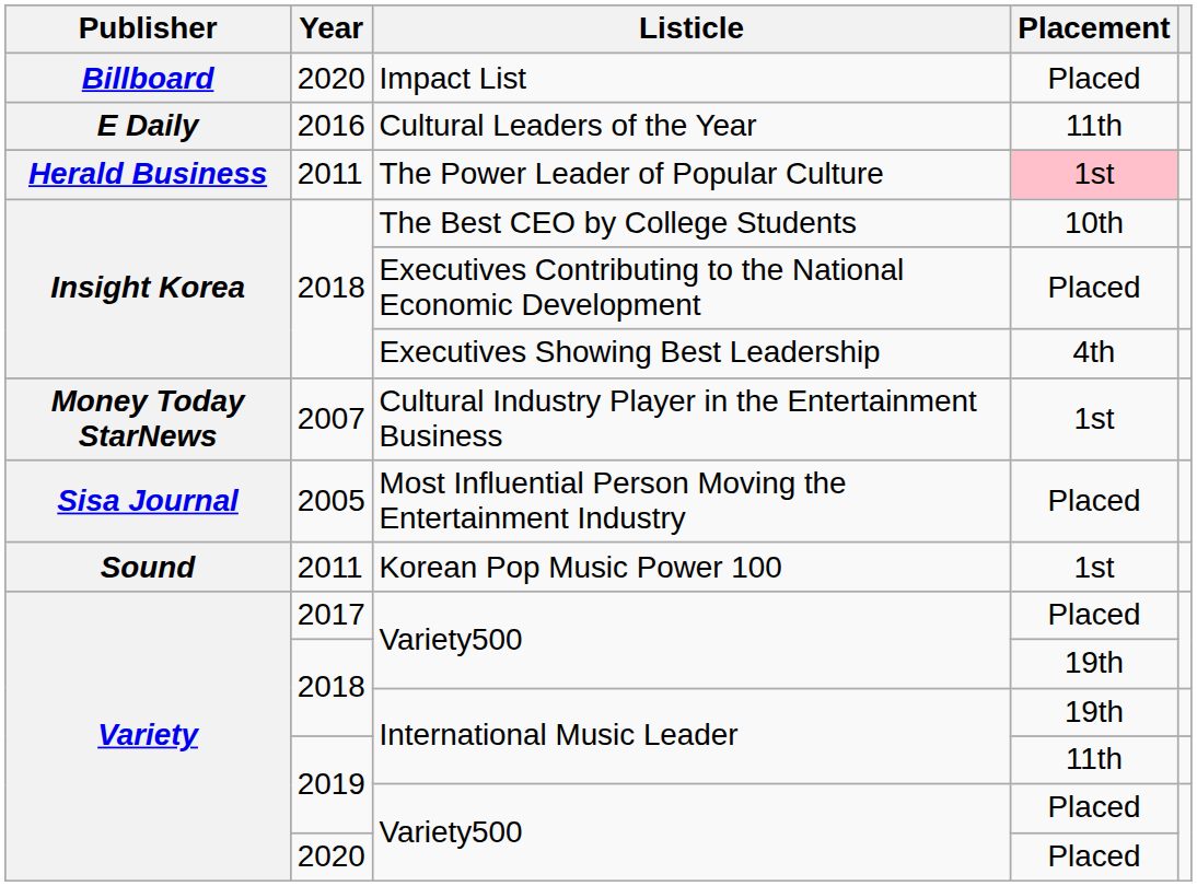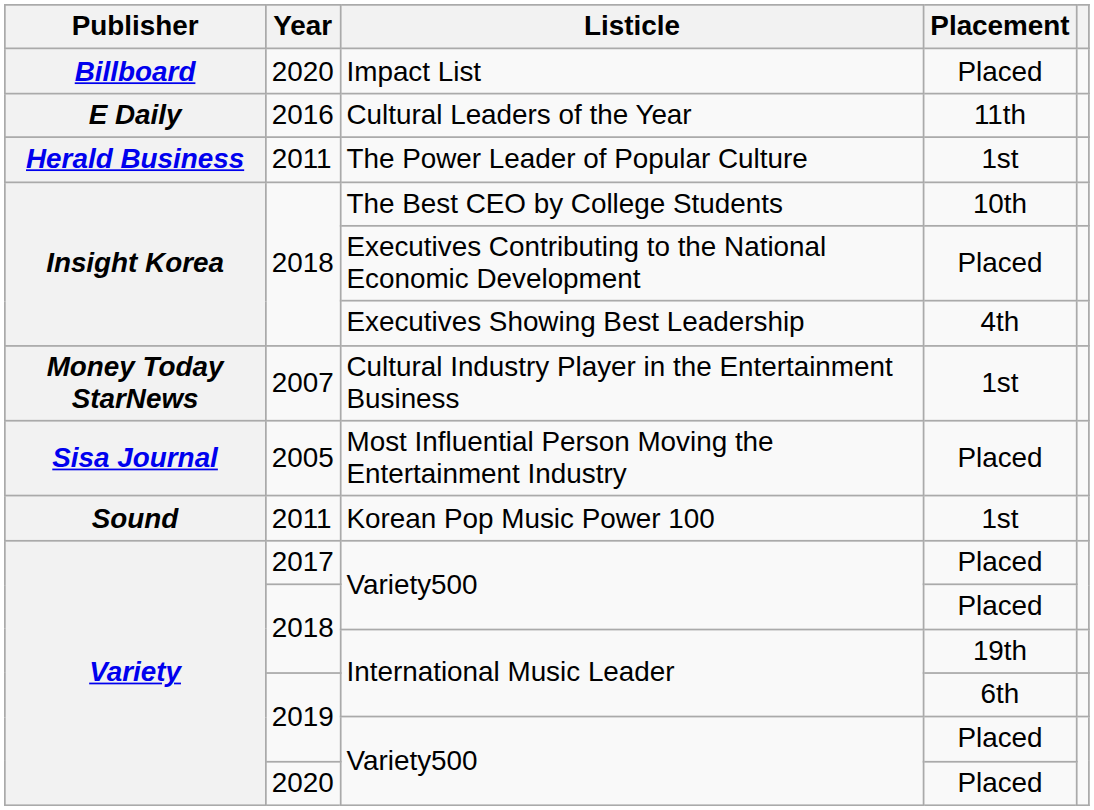 <table class="wikitable plainrowheaders sortable" style="margin-right: 0;">
 <tr>
 <th scope="col">Publisher</th>
 <th scope="col">Year</th>
 <th scope="col">Listicle</th>
 <th scope="col">Placement</th>
 <th scope="col" class="unsortable"></th>
 </tr>
 <tr>
 <th scope="row"><em><a href='#'>Billboard</a></em></th>
 <td>2020</td>
 <td>Impact List</td>
 <td style="text-align:center;">Placed</td>
 <td style="text-align:center;"></td>
 </tr>
 <tr>
 <th scope="row"><em>E Daily</em></th>
 <td>2016</td>
 <td>Cultural Leaders of the Year</td>
 <td style="text-align:center;">11th</td>
 <td style="text-align:center;"></td>
 </tr>
 <tr>
 <th scope="row"><em><a href='#'>Herald Business</a></em></th>
 <td>2011</td>
 <td>The Power Leader of Popular Culture</td>
-<td style="background: pink; text-align:center;">1st</td>
+<td style="text-align:center;">1st</td>
 <td style="text-align:center;"></td>
 </tr>
 <tr>
 <th rowspan="3" scope="row"><em>Insight Korea</em></th>
 <td rowspan="3">2018</td>
 <td>The Best CEO by College Students</td>
 <td style="text-align:center;">10th</td>
 <td style="text-align:center;"></td>
 </tr>
 <tr>
 <td>Executives Contributing to the National Economic Development</td>
 <td style="text-align:center;">Placed</td>
 <td style="text-align:center;"></td>
 </tr>
 <tr>
 <td>Executives Showing Best Leadership</td>
 <td style="text-align:center;">4th</td>
 <td style="text-align:center;"></td>
 </tr>
 <tr>
 <th scope="row"><em>Money Today StarNews</em></th>
 <td>2007</td>
 <td>Cultural Industry Player in the Entertainment Business</td>
 <td style="text-align:center;">1st</td>
 <td style="text-align:center;"></td>
 </tr>
 <tr>
 <th scope="row"><em><a href='#'>Sisa Journal</a></em></th>
 <td>2005</td>
 <td>Most Influential Person Moving the Entertainment Industry</td>
 <td style="text-align:center;">Placed</td>
 <td style="text-align:center;"></td>
 </tr>
 <tr>
 <th scope="row"><em>Sound</em></th>
 <td>2011</td>
 <td>Korean Pop Music Power 100</td>
 <td style="text-align:center;">1st</td>
 <td style="text-align:center;"></td>
 </tr>
 <tr>
 <th rowspan="6" scope="row"><em><a href='#'>Variety</a></em></th>
 <td>2017</td>
 <td rowspan="2">Variety500</td>
 <td style="text-align:center;">Placed</td>
 <td rowspan="2" style="text-align:center;"></td>
 </tr>
 <tr>
 <td rowspan="2">2018</td>
-<td style="text-align:center;">19th</td>
+<td style="text-align:center;">Placed</td>
 </tr>
 <tr>
 <td rowspan="2">International Music Leader</td>
 <td style="text-align:center;">19th</td>
 <td style="text-align:center;"></td>
 </tr>
 <tr>
 <td rowspan="2">2019</td>
-<td style="text-align:center;">11th</td>
+<td style="text-align:center;">6th</td>
 <td style="text-align:center;"></td>
 </tr>
 <tr>
 <td rowspan="2">Variety500</td>
 <td style="text-align:center;">Placed</td>
 <td rowspan="2" style="text-align:center;"></td>
 </tr>
 <tr>
 <td>2020</td>
 <td style="text-align:center;">Placed</td>
 </tr>
 </table>
